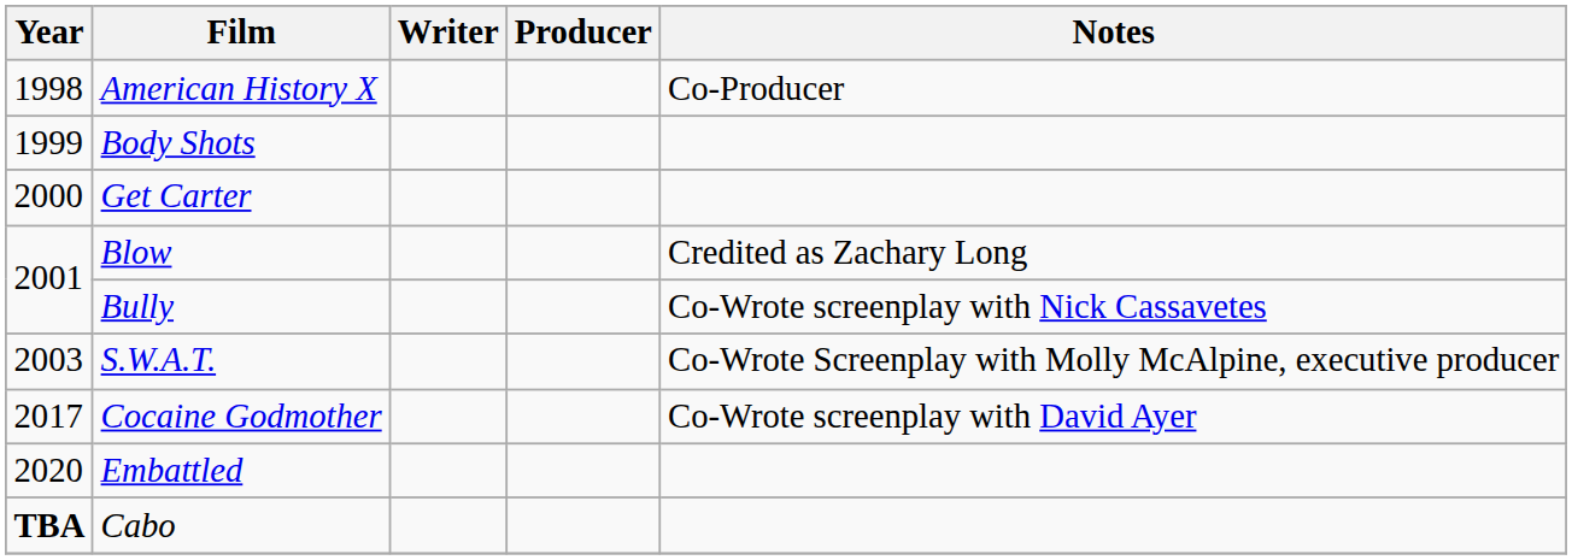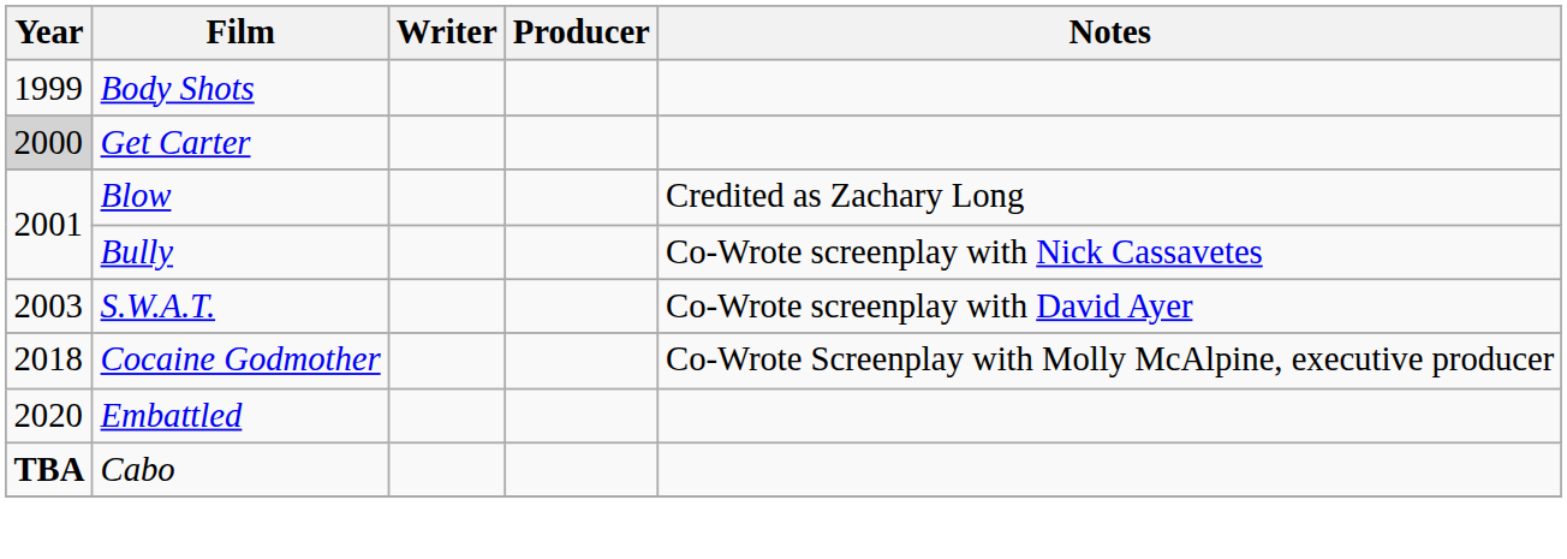 <table class="wikitable">
 <tr>
 <th>Year</th>
 <th>Film</th>
 <th>Writer</th>
 <th>Producer</th>
 <th>Notes</th>
 </tr>
 <tr>
-<td>1998</td>
-<td><em><a href='#'>American History X</a></em></td>
-<td></td>
-<td></td>
-<td>Co-Producer</td>
-</tr>
-<tr>
 <td>1999</td>
 <td><em><a href='#'>Body Shots</a></em></td>
 <td></td>
 <td></td>
 <td></td>
 </tr>
 <tr>
-<td>2000</td>
+<td style="background: lightgrey;">2000</td>
 <td><em><a href='#'>Get Carter</a></em></td>
 <td></td>
 <td></td>
 <td></td>
 </tr>
 <tr>
 <td rowspan=2>2001</td>
 <td><em><a href='#'>Blow</a></em></td>
 <td></td>
 <td></td>
 <td>Credited as Zachary Long</td>
 </tr>
 <tr>
 <td><em><a href='#'>Bully</a></em></td>
 <td></td>
 <td></td>
 <td>Co-Wrote screenplay with <a href='#'>Nick Cassavetes</a></td>
 </tr>
 <tr>
 <td>2003</td>
 <td><em><a href='#'>S.W.A.T.</a></em></td>
 <td></td>
 <td></td>
-<td>Co-Wrote Screenplay with Molly McAlpine, executive producer</td>
+<td>Co-Wrote screenplay with <a href='#'>David Ayer</a></td>
 </tr>
 <tr>
-<td>2017</td>
+<td>2018</td>
 <td><em><a href='#'>Cocaine Godmother</a></em></td>
 <td></td>
 <td></td>
-<td>Co-Wrote screenplay with <a href='#'>David Ayer</a></td>
+<td>Co-Wrote Screenplay with Molly McAlpine, executive producer</td>
 </tr>
 <tr>
 <td>2020</td>
 <td><em><a href='#'>Embattled</a></em></td>
 <td></td>
 <td></td>
 <td></td>
 </tr>
 <tr>
 <td><strong>TBA</strong></td>
 <td><em>Cabo</em></td>
 <td></td>
 <td></td>
 <td></td>
 </tr>
 <tr>
 </tr>
 </table>
